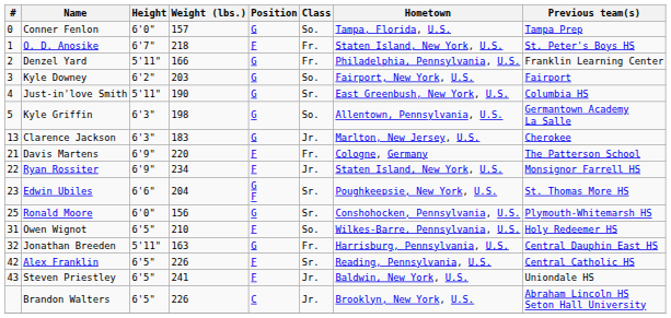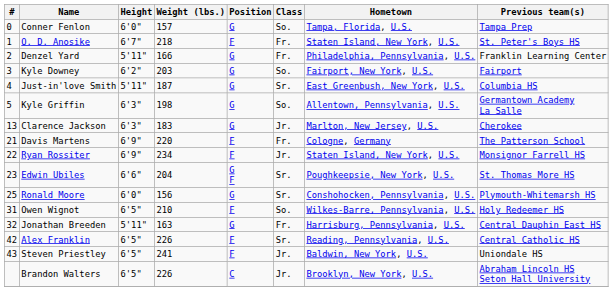 <table class="wikitable" style="font-size: 90%">
 <tr>
 <th>#</th>
 <th>Name</th>
 <th>Height</th>
 <th>Weight (lbs.)</th>
 <th>Position</th>
 <th>Class</th>
 <th>Hometown</th>
 <th>Previous team(s)</th>
 </tr>
 <tr>
 <td>0</td>
 <td>Conner Fenlon</td>
 <td>6'0"</td>
 <td>157</td>
 <td><a href='#'>G</a></td>
 <td>So.</td>
 <td><a href='#'>Tampa, Florida</a>, <a href='#'>U.S.</a></td>
 <td><a href='#'>Tampa Prep</a></td>
 </tr>
 <tr>
 <td>1</td>
 <td><a href='#'>O. D. Anosike</a></td>
 <td>6'7"</td>
 <td>218</td>
 <td><a href='#'>F</a></td>
 <td>Fr.</td>
 <td><a href='#'>Staten Island, New York</a>, <a href='#'>U.S.</a></td>
 <td><a href='#'>St. Peter's Boys HS</a></td>
 </tr>
 <tr>
 <td>2</td>
 <td>Denzel Yard</td>
 <td>5'11"</td>
 <td>166</td>
 <td><a href='#'>G</a></td>
 <td>Fr.</td>
 <td><a href='#'>Philadelphia, Pennsylvania</a>, <a href='#'>U.S.</a></td>
 <td>Franklin Learning Center</td>
 </tr>
 <tr>
 <td>3</td>
 <td>Kyle Downey</td>
 <td>6'2"</td>
 <td>203</td>
 <td><a href='#'>G</a></td>
 <td>So.</td>
 <td><a href='#'>Fairport, New York</a>, <a href='#'>U.S.</a></td>
 <td><a href='#'>Fairport</a></td>
 </tr>
 <tr>
 <td>4</td>
 <td>Just-in'love Smith</td>
 <td>5'11"</td>
-<td>190</td>
+<td>187</td>
 <td><a href='#'>G</a></td>
 <td>Sr.</td>
 <td><a href='#'>East Greenbush, New York</a>, <a href='#'>U.S.</a></td>
 <td><a href='#'>Columbia HS</a></td>
 </tr>
 <tr>
 <td>5</td>
 <td>Kyle Griffin</td>
 <td>6'3"</td>
 <td>198</td>
 <td><a href='#'>G</a></td>
 <td>So.</td>
 <td><a href='#'>Allentown, Pennsylvania</a>, <a href='#'>U.S.</a></td>
 <td><a href='#'>Germantown Academy</a><br><a href='#'>La Salle</a></td>
 </tr>
 <tr>
 <td>13</td>
 <td>Clarence Jackson</td>
 <td>6'3"</td>
 <td>183</td>
 <td><a href='#'>G</a></td>
 <td>Jr.</td>
 <td><a href='#'>Marlton, New Jersey</a>, <a href='#'>U.S.</a></td>
 <td><a href='#'>Cherokee</a></td>
 </tr>
 <tr>
 <td>21</td>
 <td>Davis Martens</td>
 <td>6'9"</td>
 <td>220</td>
 <td><a href='#'>F</a></td>
 <td>Fr.</td>
 <td><a href='#'>Cologne</a>, <a href='#'>Germany</a></td>
 <td><a href='#'>The Patterson School</a></td>
 </tr>
 <tr>
 <td>22</td>
 <td><a href='#'>Ryan Rossiter</a></td>
 <td>6'9"</td>
 <td>234</td>
 <td><a href='#'>F</a></td>
 <td>Jr.</td>
 <td><a href='#'>Staten Island, New York</a>, <a href='#'>U.S.</a></td>
 <td><a href='#'>Monsignor Farrell HS</a></td>
 </tr>
 <tr>
 <td>23</td>
 <td><a href='#'>Edwin Ubiles</a></td>
 <td>6'6"</td>
 <td>204</td>
 <td><a href='#'>G</a><br><a href='#'>F</a></td>
 <td>Sr.</td>
 <td><a href='#'>Poughkeepsie, New York</a>, <a href='#'>U.S.</a></td>
 <td><a href='#'>St. Thomas More HS</a></td>
 </tr>
 <tr>
 <td>25</td>
 <td><a href='#'>Ronald Moore</a></td>
 <td>6'0"</td>
 <td>156</td>
 <td><a href='#'>G</a></td>
 <td>Sr.</td>
 <td><a href='#'>Conshohocken, Pennsylvania</a>, <a href='#'>U.S.</a></td>
 <td><a href='#'>Plymouth-Whitemarsh HS</a></td>
 </tr>
 <tr>
 <td>31</td>
 <td>Owen Wignot</td>
 <td>6'5"</td>
 <td>210</td>
 <td><a href='#'>F</a></td>
 <td>So.</td>
 <td><a href='#'>Wilkes-Barre, Pennsylvania</a>, <a href='#'>U.S.</a></td>
 <td><a href='#'>Holy Redeemer HS</a></td>
 </tr>
 <tr>
 <td>32</td>
 <td>Jonathan Breeden</td>
 <td>5'11"</td>
 <td>163</td>
 <td><a href='#'>G</a></td>
 <td>Fr.</td>
 <td><a href='#'>Harrisburg, Pennsylvania</a>, <a href='#'>U.S.</a></td>
 <td><a href='#'>Central Dauphin East HS</a></td>
 </tr>
 <tr>
 <td>42</td>
 <td><a href='#'>Alex Franklin</a></td>
 <td>6'5"</td>
 <td>226</td>
 <td><a href='#'>F</a></td>
 <td>Sr.</td>
 <td><a href='#'>Reading, Pennsylvania</a>, <a href='#'>U.S.</a></td>
 <td><a href='#'>Central Catholic HS</a></td>
 </tr>
 <tr>
 <td>43</td>
 <td>Steven Priestley</td>
 <td>6'5"</td>
 <td>241</td>
 <td><a href='#'>F</a></td>
 <td>Jr.</td>
 <td><a href='#'>Baldwin, New York</a>, <a href='#'>U.S.</a></td>
 <td>Uniondale HS</td>
 </tr>
 <tr>
 <td></td>
 <td>Brandon Walters</td>
 <td>6'5"</td>
 <td>226</td>
 <td><a href='#'>C</a></td>
 <td>Jr.</td>
 <td><a href='#'>Brooklyn, New York</a>, <a href='#'>U.S.</a></td>
 <td><a href='#'>Abraham Lincoln HS</a><br><a href='#'>Seton Hall University</a></td>
 </tr>
 <tr>
 </tr>
 </table>
